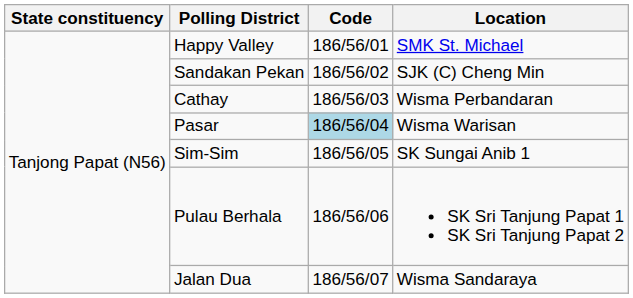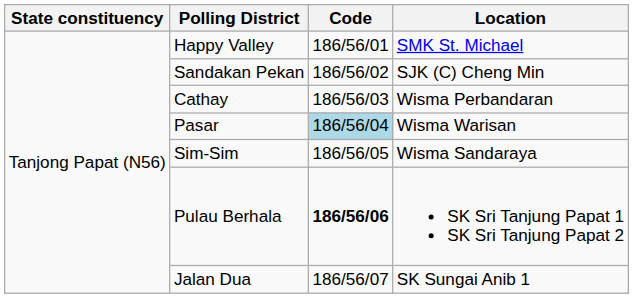 <table class="wikitable sortable mw-collapsible" style="white-space:nowrap;font-size:85%">
 <tr>
 <th>State constituency</th>
 <th>Polling District</th>
 <th>Code</th>
 <th>Location</th>
 </tr>
 <tr>
 <td rowspan="7">Tanjong Papat (N56)</td>
 <td>Happy Valley</td>
 <td>186/56/01</td>
 <td><a href='#'>SMK St. Michael</a></td>
 </tr>
 <tr>
 <td>Sandakan Pekan</td>
 <td>186/56/02</td>
 <td>SJK (C) Cheng Min</td>
 </tr>
 <tr>
 <td>Cathay</td>
 <td>186/56/03</td>
 <td>Wisma Perbandaran</td>
 </tr>
 <tr>
 <td>Pasar</td>
 <td style="background: lightblue;">186/56/04</td>
 <td>Wisma Warisan</td>
 </tr>
 <tr>
 <td>Sim-Sim</td>
 <td>186/56/05</td>
-<td>SK Sungai Anib 1</td>
+<td>Wisma Sandaraya</td>
 </tr>
 <tr>
 <td>Pulau Berhala</td>
-<td>186/56/06</td>
+<td><strong>186/56/06</strong></td>
 <td><br><ul><li>SK Sri Tanjung Papat 1</li><li>SK Sri Tanjung Papat 2</li></ul></td>
 </tr>
 <tr>
 <td>Jalan Dua</td>
 <td>186/56/07</td>
-<td>Wisma Sandaraya</td>
+<td>SK Sungai Anib 1</td>
 </tr>
 </table>
